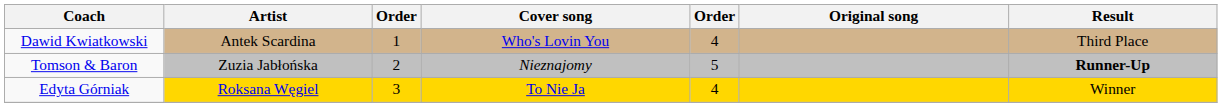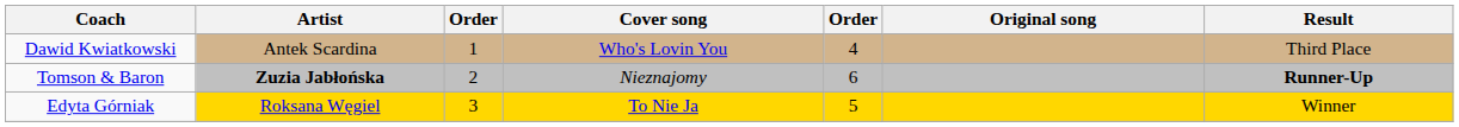 <table class="wikitable" style="text-align:center; width:100%;">
 <tr>
 <th scope="col" style="width:13%;">Coach</th>
 <th scope="col" style="width:17%;">Artist</th>
 <th scope="col" style="width:03%;">Order</th>
 <th scope="col" style="width:22%;">Cover song</th>
 <th scope="col" style="width:03%;">Order</th>
 <th scope="col" style="width:22%;">Original song</th>
 <th scope="col" style="width:17%;">Result</th>
 </tr>
 <tr>
 <td rowspan="1"><a href='#'>Dawid Kwiatkowski</a></td>
 <td style="background:tan;">Antek Scardina</td>
 <td style="background:tan;">1</td>
 <td style="background:tan;"><a href='#'>Who's Lovin You</a></td>
 <td style="background:tan;">4</td>
 <td style="background:tan;"><em></em></td>
 <td style="background:tan;">Third Place</td>
 </tr>
 <tr>
 <td rowspan="1"><a href='#'>Tomson & Baron</a></td>
-<td style="background:silver;">Zuzia Jabłońska</td>
+<td style="background:silver;"><strong>Zuzia Jabłońska</strong></td>
 <td style="background:silver;">2</td>
 <td style="background:silver;"><em>Nieznajomy</em></td>
-<td style="background:silver;">5</td>
+<td style="background:silver;">6</td>
 <td style="background:silver;"><em></em></td>
 <td style="background:silver;"><strong>Runner-Up</strong></td>
 </tr>
 <tr>
 <td rowspan="1"><a href='#'>Edyta Górniak</a></td>
 <td style="background:gold;"><a href='#'>Roksana Węgiel</a></td>
 <td style="background:gold;">3</td>
 <td style="background:gold;"><a href='#'>To Nie Ja</a></td>
-<td style="background:gold;">4</td>
+<td style="background:gold;">5</td>
 <td style="background:gold;"><em></em></td>
 <td style="background:gold;">Winner</td>
 </tr>
 <tr>
 </tr>
 </table>
